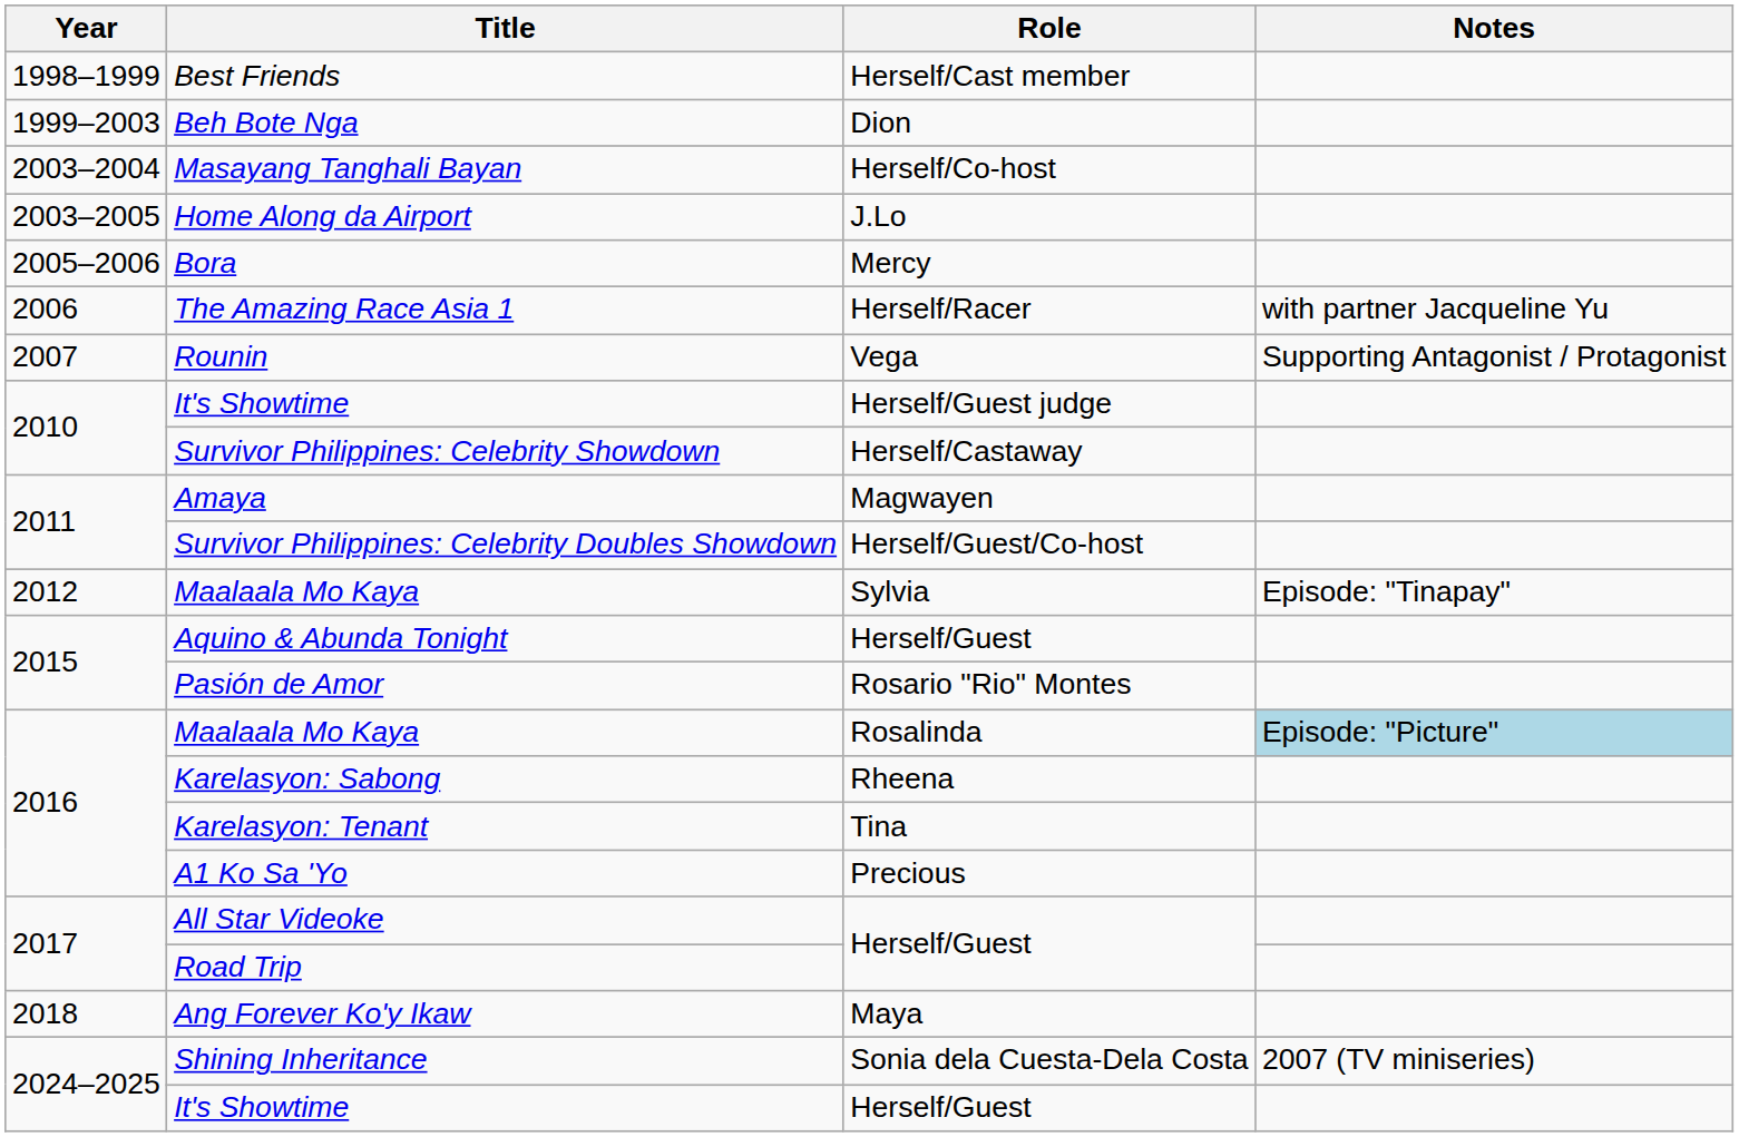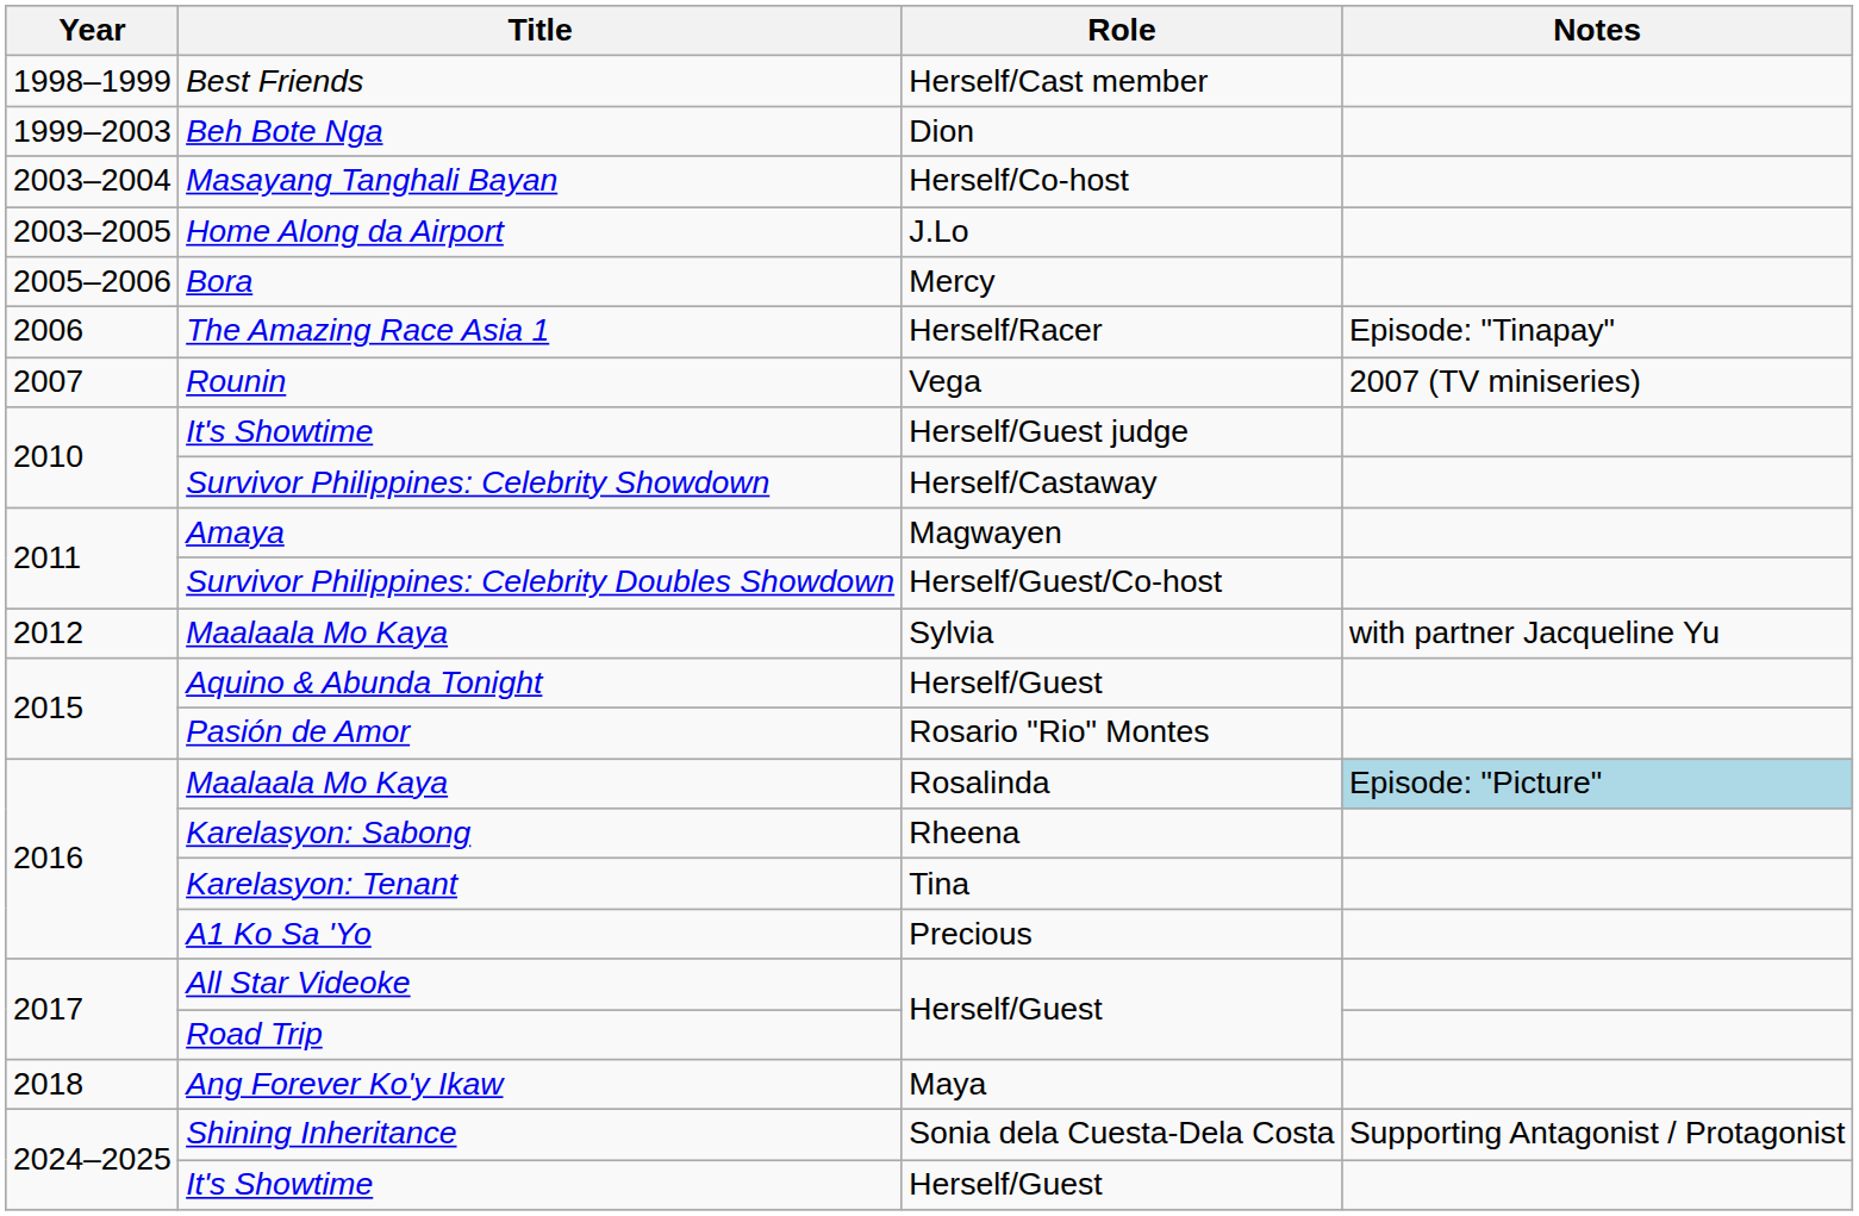 <table | class="wikitable sortable">
 <tr>
 <th>Year</th>
 <th>Title</th>
 <th>Role</th>
 <th>Notes</th>
 </tr>
 <tr>
 <td>1998–1999</td>
 <td><em>Best Friends</em></td>
 <td>Herself/Cast member</td>
 <td></td>
 </tr>
 <tr>
 <td>1999–2003</td>
 <td><em><a href='#'>Beh Bote Nga</a></em></td>
 <td>Dion</td>
 <td></td>
 </tr>
 <tr>
 <td>2003–2004</td>
 <td><em><a href='#'>Masayang Tanghali Bayan</a></em></td>
 <td>Herself/Co-host</td>
 <td></td>
 </tr>
 <tr>
 <td>2003–2005</td>
 <td><em><a href='#'>Home Along da Airport</a></em></td>
 <td>J.Lo</td>
 <td></td>
 </tr>
 <tr>
 <td>2005–2006</td>
 <td><em><a href='#'>Bora</a></em></td>
 <td>Mercy</td>
 <td></td>
 </tr>
 <tr>
 <td>2006</td>
 <td><em><a href='#'>The Amazing Race Asia 1</a></em></td>
 <td>Herself/Racer</td>
-<td>with partner Jacqueline Yu</td>
+<td>Episode: "Tinapay"</td>
 </tr>
 <tr>
 <td>2007</td>
 <td><em><a href='#'>Rounin</a></em></td>
 <td>Vega</td>
-<td>Supporting Antagonist / Protagonist</td>
+<td>2007 (TV miniseries)</td>
 </tr>
 <tr>
 <td rowspan=2>2010</td>
 <td><em><a href='#'>It's Showtime</a></em></td>
 <td>Herself/Guest judge</td>
 <td></td>
 </tr>
 <tr>
 <td><em><a href='#'>Survivor Philippines: Celebrity Showdown</a></em></td>
 <td>Herself/Castaway</td>
 <td></td>
 </tr>
 <tr>
 <td rowspan=2>2011</td>
 <td><em><a href='#'>Amaya</a></em></td>
 <td>Magwayen</td>
 <td></td>
 </tr>
 <tr>
 <td><em><a href='#'>Survivor Philippines: Celebrity Doubles Showdown</a></em></td>
 <td>Herself/Guest/Co-host</td>
 <td></td>
 </tr>
 <tr>
 <td>2012</td>
 <td><em><a href='#'>Maalaala Mo Kaya</a></em></td>
 <td>Sylvia</td>
-<td>Episode: "Tinapay"</td>
+<td>with partner Jacqueline Yu</td>
 </tr>
 <tr>
 <td rowspan=2>2015</td>
 <td><em><a href='#'>Aquino & Abunda Tonight</a></em></td>
 <td>Herself/Guest</td>
 <td></td>
 </tr>
 <tr>
 <td><em><a href='#'>Pasión de Amor</a></em></td>
 <td>Rosario "Rio" Montes</td>
 <td></td>
 </tr>
 <tr>
 <td rowspan=4>2016</td>
 <td><em><a href='#'>Maalaala Mo Kaya</a></em></td>
 <td>Rosalinda</td>
 <td style="background: lightblue;">Episode: "Picture"</td>
 </tr>
 <tr>
 <td><em><a href='#'>Karelasyon: Sabong</a></em></td>
 <td>Rheena</td>
 <td></td>
 </tr>
 <tr>
 <td><em><a href='#'>Karelasyon: Tenant</a></em></td>
 <td>Tina</td>
 </tr>
 <tr>
 <td><em><a href='#'>A1 Ko Sa 'Yo</a></em></td>
 <td>Precious</td>
 <td></td>
 </tr>
 <tr>
 <td rowspan=2>2017</td>
 <td><em><a href='#'>All Star Videoke</a></em></td>
 <td rowspan="2">Herself/Guest</td>
 <td></td>
 </tr>
 <tr>
 <td><em><a href='#'>Road Trip</a></em></td>
 <td></td>
 </tr>
 <tr>
 <td>2018</td>
 <td><em><a href='#'>Ang Forever Ko'y Ikaw</a></em></td>
 <td>Maya</td>
 <td></td>
 </tr>
 <tr>
 <td rowspan=2>2024–2025</td>
 <td><em><a href='#'>Shining Inheritance</a></em></td>
 <td>Sonia dela Cuesta-Dela Costa</td>
-<td>2007 (TV miniseries)</td>
+<td>Supporting Antagonist / Protagonist</td>
 </tr>
 <tr>
 <td><em><a href='#'>It's Showtime</a></em></td>
 <td>Herself/Guest</td>
 <td></td>
 </tr>
 </table>
